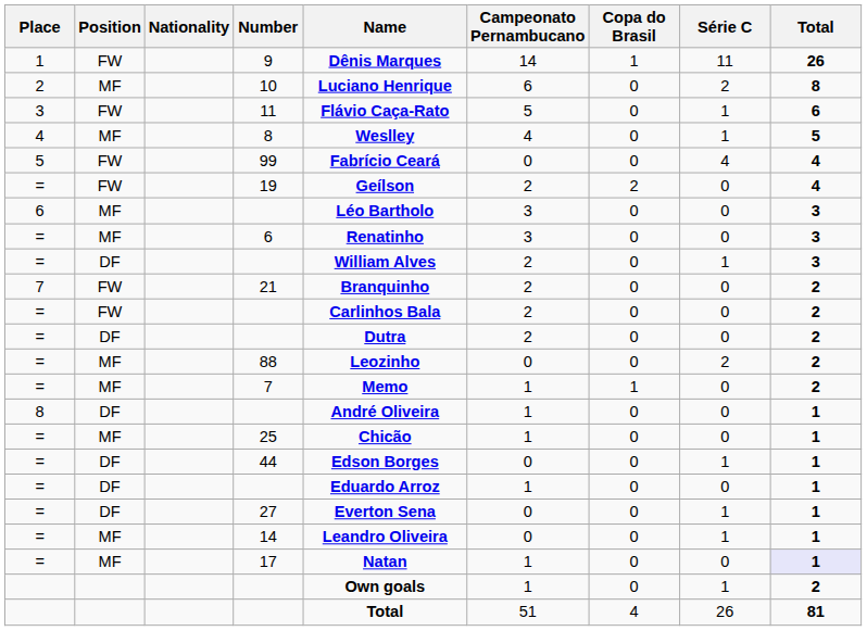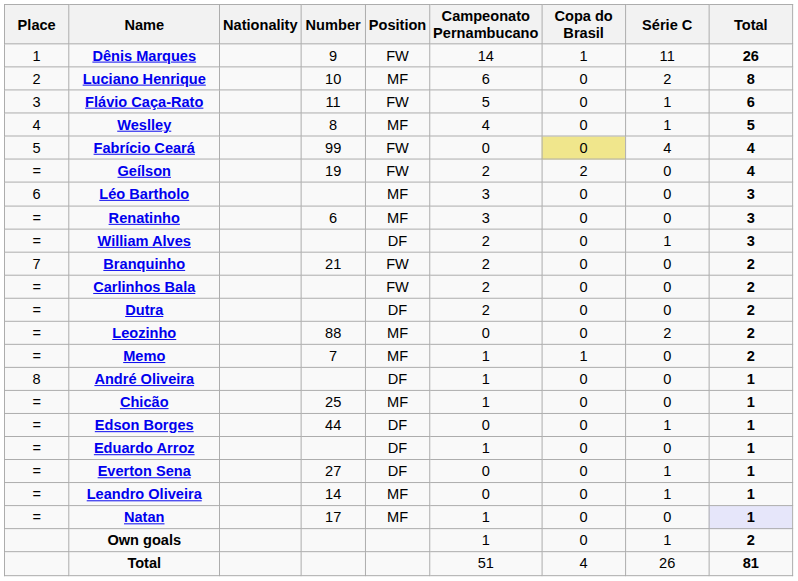 <table class="wikitable" style="font-size: 95%; text-align: center;">
 <tr>
 <th width=60>Place</th>
-<th width=60>Position</th>
+<th width=150>Name</th>
 <th width=60>Nationality</th>
 <th width=60>Number</th>
-<th width=150>Name</th>
+<th width=60>Position</th>
 <th width=80>Campeonato Pernambucano</th>
 <th width=80>Copa do Brasil</th>
 <th width=80>Série C</th>
 <th width=80>Total</th>
 </tr>
 <tr>
 <td>1</td>
-<td>FW</td>
+<td><strong><a href='#'>Dênis Marques</a></strong></td>
 <td></td>
 <td>9</td>
-<td><strong><a href='#'>Dênis Marques</a></strong></td>
+<td>FW</td>
 <td>14</td>
 <td>1</td>
 <td>11</td>
 <td><strong>26</strong></td>
 </tr>
 <tr>
 <td>2</td>
-<td>MF</td>
+<td><strong><a href='#'>Luciano Henrique</a></strong></td>
 <td></td>
 <td>10</td>
-<td><strong><a href='#'>Luciano Henrique</a></strong></td>
+<td>MF</td>
 <td>6</td>
 <td>0</td>
 <td>2</td>
 <td><strong>8</strong></td>
 </tr>
 <tr>
 <td>3</td>
-<td>FW</td>
+<td><strong><a href='#'>Flávio Caça-Rato</a></strong></td>
 <td></td>
 <td>11</td>
-<td><strong><a href='#'>Flávio Caça-Rato</a></strong></td>
+<td>FW</td>
 <td>5</td>
 <td>0</td>
 <td>1</td>
 <td><strong>6</strong></td>
 </tr>
 <tr>
 <td>4</td>
-<td>MF</td>
+<td><strong><a href='#'>Weslley</a></strong></td>
 <td></td>
 <td>8</td>
-<td><strong><a href='#'>Weslley</a></strong></td>
+<td>MF</td>
 <td>4</td>
 <td>0</td>
 <td>1</td>
 <td><strong>5</strong></td>
 </tr>
 <tr>
 <td>5</td>
-<td>FW</td>
+<td><strong><a href='#'>Fabrício Ceará</a></strong></td>
 <td></td>
 <td>99</td>
-<td><strong><a href='#'>Fabrício Ceará</a></strong></td>
+<td>FW</td>
 <td>0</td>
-<td>0</td>
+<td style="background: khaki;">0</td>
 <td>4</td>
 <td><strong>4</strong></td>
 </tr>
 <tr>
 <td>=</td>
-<td>FW</td>
+<td><strong><a href='#'>Geílson</a></strong></td>
 <td></td>
 <td>19</td>
-<td><strong><a href='#'>Geílson</a></strong></td>
+<td>FW</td>
 <td>2</td>
 <td>2</td>
 <td>0</td>
 <td><strong>4</strong></td>
 </tr>
 <tr>
 <td>6</td>
-<td>MF</td>
+<td><strong><a href='#'>Léo Bartholo</a></strong></td>
 <td></td>
 <td></td>
-<td><strong><a href='#'>Léo Bartholo</a></strong></td>
+<td>MF</td>
 <td>3</td>
 <td>0</td>
 <td>0</td>
 <td><strong>3</strong></td>
 </tr>
 <tr>
 <td>=</td>
-<td>MF</td>
+<td><strong><a href='#'>Renatinho</a></strong></td>
 <td></td>
 <td>6</td>
-<td><strong><a href='#'>Renatinho</a></strong></td>
+<td>MF</td>
 <td>3</td>
 <td>0</td>
 <td>0</td>
 <td><strong>3</strong></td>
 </tr>
 <tr>
 <td>=</td>
-<td>DF</td>
+<td><strong><a href='#'>William Alves</a></strong></td>
 <td></td>
 <td></td>
-<td><strong><a href='#'>William Alves</a></strong></td>
+<td>DF</td>
 <td>2</td>
 <td>0</td>
 <td>1</td>
 <td><strong>3</strong></td>
 </tr>
 <tr>
 <td>7</td>
-<td>FW</td>
+<td><strong><a href='#'>Branquinho</a></strong></td>
 <td></td>
 <td>21</td>
-<td><strong><a href='#'>Branquinho</a></strong></td>
+<td>FW</td>
 <td>2</td>
 <td>0</td>
 <td>0</td>
 <td><strong>2</strong></td>
 </tr>
 <tr>
 <td>=</td>
-<td>FW</td>
+<td><strong><a href='#'>Carlinhos Bala</a></strong></td>
 <td></td>
 <td></td>
-<td><strong><a href='#'>Carlinhos Bala</a></strong></td>
+<td>FW</td>
 <td>2</td>
 <td>0</td>
 <td>0</td>
 <td><strong>2</strong></td>
 </tr>
 <tr>
 <td>=</td>
-<td>DF</td>
+<td><strong><a href='#'>Dutra</a></strong></td>
 <td></td>
 <td></td>
-<td><strong><a href='#'>Dutra</a></strong></td>
+<td>DF</td>
 <td>2</td>
 <td>0</td>
 <td>0</td>
 <td><strong>2</strong></td>
 </tr>
 <tr>
 <td>=</td>
-<td>MF</td>
+<td><strong><a href='#'>Leozinho</a></strong></td>
 <td></td>
 <td>88</td>
-<td><strong><a href='#'>Leozinho</a></strong></td>
+<td>MF</td>
 <td>0</td>
 <td>0</td>
 <td>2</td>
 <td><strong>2</strong></td>
 </tr>
 <tr>
 <td>=</td>
-<td>MF</td>
+<td><strong><a href='#'>Memo</a></strong></td>
 <td></td>
 <td>7</td>
-<td><strong><a href='#'>Memo</a></strong></td>
+<td>MF</td>
 <td>1</td>
 <td>1</td>
 <td>0</td>
 <td><strong>2</strong></td>
 </tr>
 <tr>
 <td>8</td>
-<td>DF</td>
+<td><strong><a href='#'>André Oliveira</a></strong></td>
 <td></td>
 <td></td>
-<td><strong><a href='#'>André Oliveira</a></strong></td>
+<td>DF</td>
 <td>1</td>
 <td>0</td>
 <td>0</td>
 <td><strong>1</strong></td>
 </tr>
 <tr>
 <td>=</td>
-<td>MF</td>
+<td><strong><a href='#'>Chicão</a></strong></td>
 <td></td>
 <td>25</td>
-<td><strong><a href='#'>Chicão</a></strong></td>
+<td>MF</td>
 <td>1</td>
 <td>0</td>
 <td>0</td>
 <td><strong>1</strong></td>
 </tr>
 <tr>
 <td>=</td>
-<td>DF</td>
+<td><strong><a href='#'>Edson Borges</a></strong></td>
 <td></td>
 <td>44</td>
-<td><strong><a href='#'>Edson Borges</a></strong></td>
+<td>DF</td>
 <td>0</td>
 <td>0</td>
 <td>1</td>
 <td><strong>1</strong></td>
 </tr>
 <tr>
 <td>=</td>
-<td>DF</td>
+<td><strong><a href='#'>Eduardo Arroz</a></strong></td>
 <td></td>
 <td></td>
-<td><strong><a href='#'>Eduardo Arroz</a></strong></td>
+<td>DF</td>
 <td>1</td>
 <td>0</td>
 <td>0</td>
 <td><strong>1</strong></td>
 </tr>
 <tr>
 <td>=</td>
-<td>DF</td>
+<td><strong><a href='#'>Everton Sena</a></strong></td>
 <td></td>
 <td>27</td>
-<td><strong><a href='#'>Everton Sena</a></strong></td>
+<td>DF</td>
 <td>0</td>
 <td>0</td>
 <td>1</td>
 <td><strong>1</strong></td>
 </tr>
 <tr>
 <td>=</td>
-<td>MF</td>
+<td><strong><a href='#'>Leandro Oliveira</a></strong></td>
 <td></td>
 <td>14</td>
-<td><strong><a href='#'>Leandro Oliveira</a></strong></td>
+<td>MF</td>
 <td>0</td>
 <td>0</td>
 <td>1</td>
 <td><strong>1</strong></td>
 </tr>
 <tr>
 <td>=</td>
-<td>MF</td>
+<td><strong><a href='#'>Natan</a></strong></td>
 <td></td>
 <td>17</td>
-<td><strong><a href='#'>Natan</a></strong></td>
+<td>MF</td>
 <td>1</td>
 <td>0</td>
 <td>0</td>
 <td style="background: lavender;"><strong>1</strong></td>
 </tr>
 <tr>
 <td></td>
+<td><strong>Own goals</strong></td>
 <td></td>
 <td></td>
 <td></td>
-<td><strong>Own goals</strong></td>
 <td>1</td>
 <td>0</td>
 <td>1</td>
 <td><strong>2</strong></td>
 </tr>
 <tr>
 <td></td>
+<td><strong>Total</strong></td>
 <td></td>
 <td></td>
 <td></td>
-<td><strong>Total</strong></td>
 <td>51</td>
 <td>4</td>
 <td>26</td>
 <td><strong>81</strong></td>
 </tr>
 </table>
